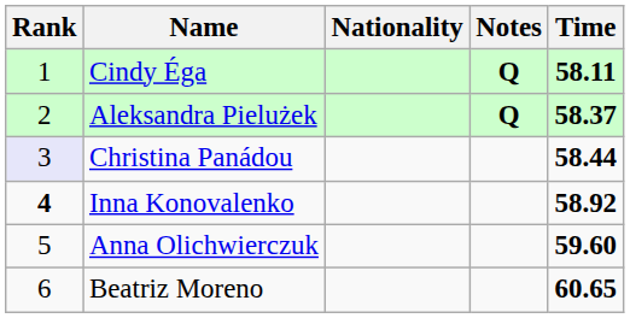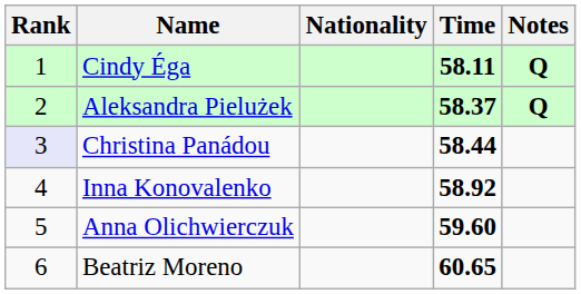 <table class="wikitable sortable" style="text-align:center">
 <tr>
 <th>Rank</th>
 <th>Name</th>
 <th>Nationality</th>
+<th>Time</th>
 <th>Notes</th>
-<th>Time</th>
 </tr>
 <tr bgcolor=ccffcc>
 <td>1</td>
 <td align=left><a href='#'>Cindy Éga</a></td>
 <td align=left></td>
+<td><strong>58.11</strong></td>
 <td><strong>Q</strong></td>
-<td><strong>58.11</strong></td>
 </tr>
 <tr bgcolor=ccffcc>
 <td>2</td>
 <td align=left><a href='#'>Aleksandra Pielużek</a></td>
 <td align=left></td>
+<td><strong>58.37</strong></td>
 <td><strong>Q</strong></td>
-<td><strong>58.37</strong></td>
 </tr>
 <tr>
 <td style="background: lavender;">3</td>
 <td align=left><a href='#'>Christina Panádou</a></td>
 <td align=left></td>
+<td><strong>58.44</strong></td>
 <td></td>
-<td><strong>58.44</strong></td>
 </tr>
 <tr>
-<td><strong>4</strong></td>
+<td>4</td>
 <td align=left><a href='#'>Inna Konovalenko</a></td>
 <td align=left></td>
+<td><strong>58.92</strong></td>
 <td></td>
-<td><strong>58.92</strong></td>
 </tr>
 <tr>
 <td>5</td>
 <td align=left><a href='#'>Anna Olichwierczuk</a></td>
 <td align=left></td>
+<td><strong>59.60</strong></td>
 <td></td>
-<td><strong>59.60</strong></td>
 </tr>
 <tr>
 <td>6</td>
 <td align=left>Beatriz Moreno</td>
 <td align=left></td>
+<td><strong>60.65</strong></td>
 <td></td>
-<td><strong>60.65</strong></td>
 </tr>
 </table>
